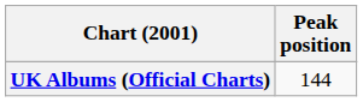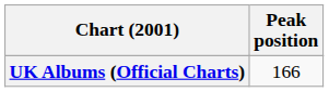 <table class="wikitable sortable plainrowheaders">
 <tr>
 <th scope="col">Chart (2001)</th>
 <th scope="col">Peak<br>position</th>
 </tr>
 <tr>
 </tr>
 <tr>
 </tr>
 <tr>
 </tr>
 <tr>
 </tr>
 <tr>
 </tr>
 <tr>
 </tr>
 <tr>
 <th scope="row"><a href='#'>UK Albums</a> (<a href='#'>Official Charts</a>)</th>
-<td align="center">144</td>
+<td align="center">166</td>
 </tr>
 </table>
